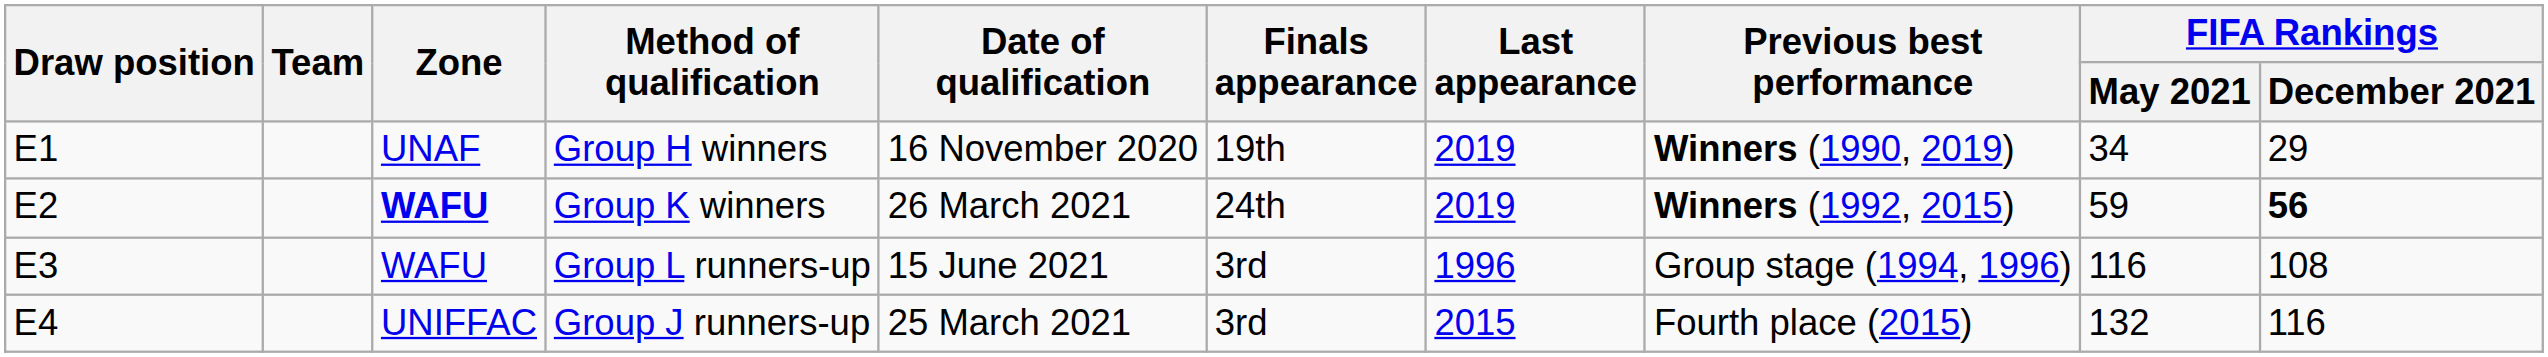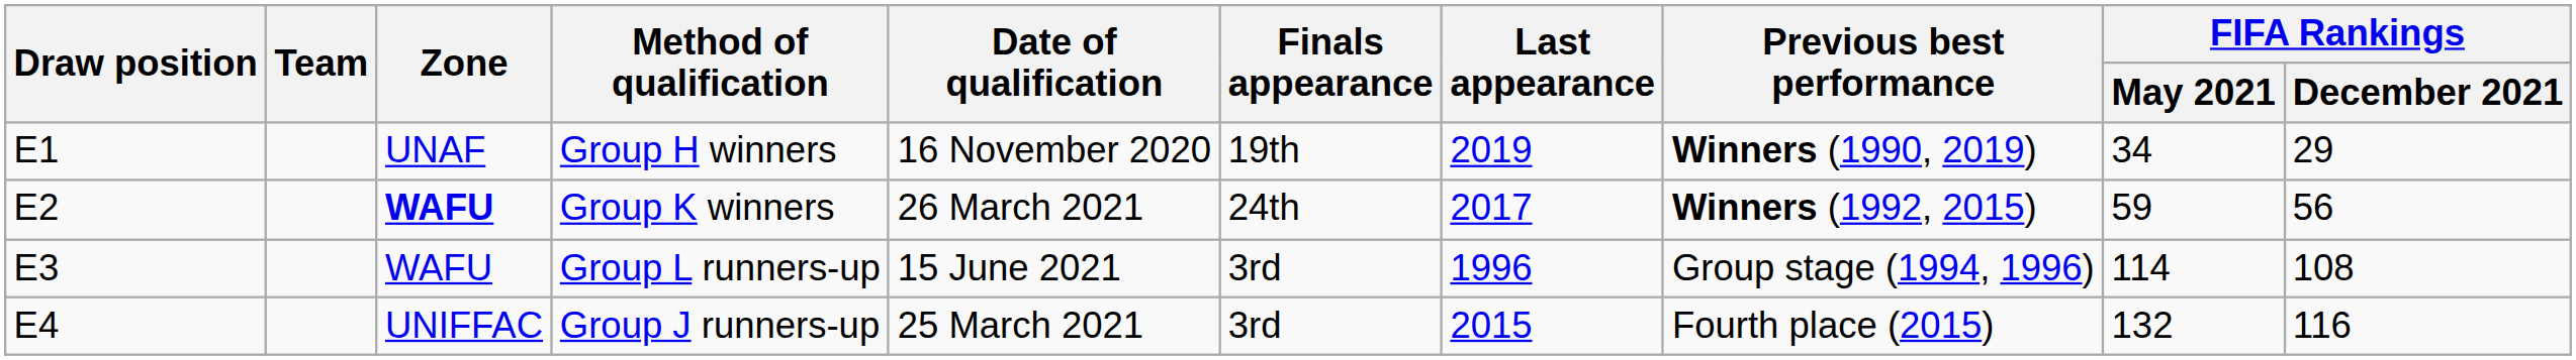 <table class="wikitable sortable">
 <tr>
 <th rowspan=2>Draw position</th>
 <th rowspan=2>Team</th>
 <th rowspan=2>Zone</th>
 <th rowspan=2>Method of<br>qualification</th>
 <th rowspan=2>Date of<br>qualification</th>
 <th rowspan=2>Finals<br>appearance</th>
 <th rowspan=2>Last<br>appearance</th>
 <th rowspan=2>Previous best<br>performance</th>
 <th colspan=2><a href='#'>FIFA Rankings</a></th>
 </tr>
 <tr>
 <th>May 2021</th>
 <th>December 2021</th>
 </tr>
 <tr>
 <td>E1</td>
 <td style=white-space:nowrap></td>
 <td><a href='#'>UNAF</a></td>
 <td data-sort-value="*"><a href='#'>Group H</a> winners</td>
 <td data-sort-value="3">16 November 2020</td>
 <td>19th</td>
 <td><a href='#'>2019</a></td>
 <td data-sort-value="1.1"><strong>Winners</strong> (<a href='#'>1990</a>, <a href='#'>2019</a>)</td>
 <td>34</td>
 <td>29</td>
 </tr>
 <tr>
 <td>E2</td>
 <td style=white-space:nowrap></td>
 <td><strong><a href='#'>WAFU</a></strong></td>
 <td data-sort-value="G2"><a href='#'>Group K</a> winners</td>
 <td data-sort-value="21">26 March 2021</td>
 <td>24th</td>
-<td><a href='#'>2019</a></td>
+<td><a href='#'>2017</a></td>
 <td data-sort-value="1.2"><strong>Winners</strong> (<a href='#'>1992</a>, <a href='#'>2015</a>)</td>
 <td>59</td>
-<td><strong>56</strong></td>
+<td>56</td>
 </tr>
 <tr>
 <td>E3</td>
 <td style=white-space:nowrap></td>
 <td><a href='#'>WAFU</a></td>
 <td data-sort-value="L1"><a href='#'>Group L</a> runners-up</td>
 <td data-sort-value="7">15 June 2021</td>
 <td>3rd</td>
 <td><a href='#'>1996</a></td>
 <td data-sort-value="2">Group stage (<a href='#'>1994</a>, <a href='#'>1996</a>)</td>
-<td>116</td>
+<td>114</td>
 <td>108</td>
 </tr>
 <tr>
 <td>E4</td>
 <td style=white-space:nowrap></td>
 <td><a href='#'>UNIFFAC</a></td>
 <td data-sort-value="G1"><a href='#'>Group J</a> runners-up</td>
 <td data-sort-value="20">25 March 2021</td>
 <td>3rd</td>
 <td><a href='#'>2015</a></td>
 <td data-sort-value="9">Fourth place (<a href='#'>2015</a>)</td>
 <td>132</td>
 <td>116</td>
 </tr>
 </table>
